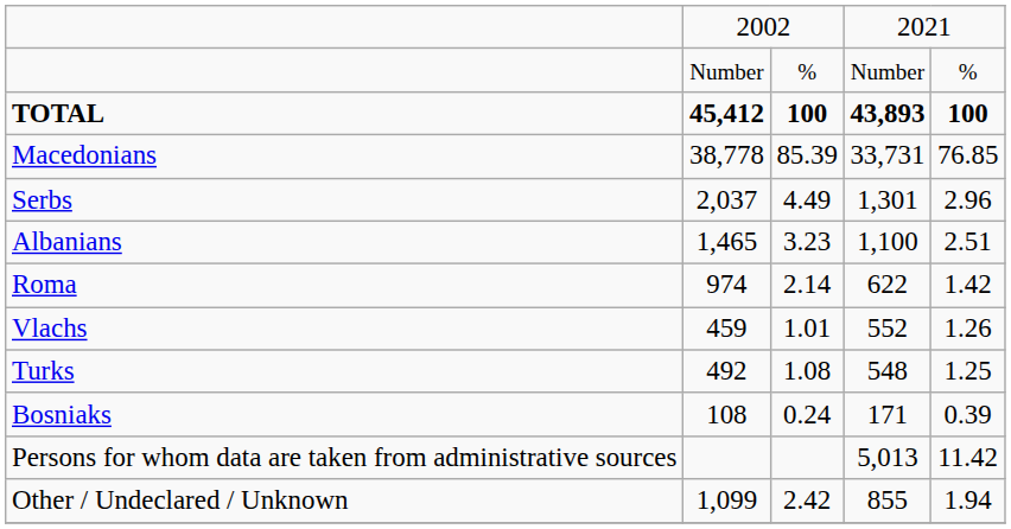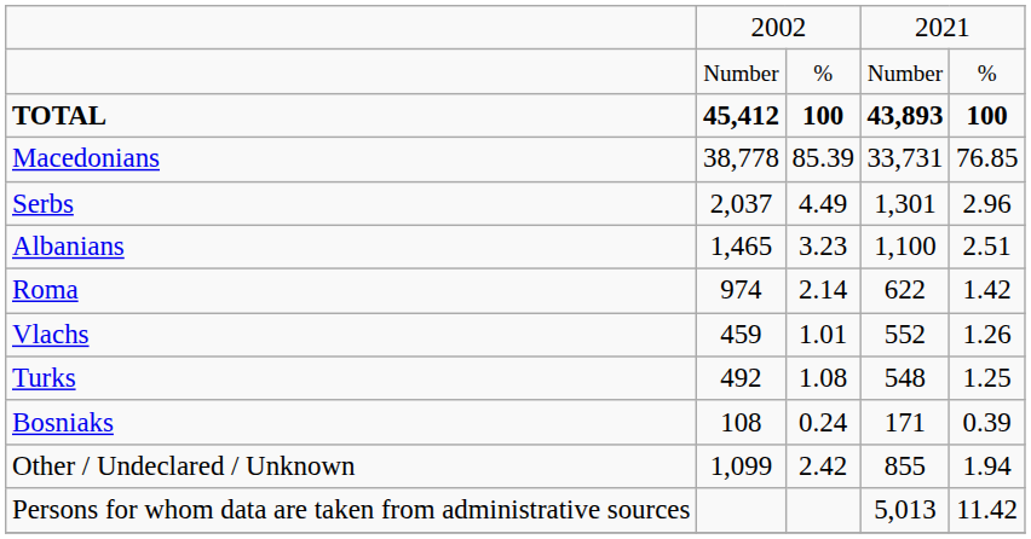 <table class="wikitable">
 <tr>
 <td></td>
 <td colspan="2" align="center">2002</td>
 <td colspan="2" align="center">2021</td>
 </tr>
 <tr>
 <td></td>
 <td align="center"><small>Number</small></td>
 <td align="center"><small>%</small></td>
 <td align="center"><small>Number</small></td>
 <td align="center"><small>%</small></td>
 </tr>
 <tr>
 <td><strong>TOTAL</strong></td>
 <td align="center"><strong>45,412</strong></td>
 <td align="center"><strong>100</strong></td>
 <td align="center"><strong>43,893</strong></td>
 <td align="center"><strong>100</strong></td>
 </tr>
 <tr>
 <td><a href='#'>Macedonians</a></td>
 <td align="center">38,778</td>
 <td align="center">85.39</td>
 <td align="center">33,731</td>
 <td align="center">76.85</td>
 </tr>
 <tr>
 <td><a href='#'>Serbs</a></td>
 <td align="center">2,037</td>
 <td align="center">4.49</td>
 <td align="center">1,301</td>
 <td align="center">2.96</td>
 </tr>
 <tr>
 <td><a href='#'>Albanians</a></td>
 <td align="center">1,465</td>
 <td align="center">3.23</td>
 <td align="center">1,100</td>
 <td align="center">2.51</td>
 </tr>
 <tr>
 <td><a href='#'>Roma</a></td>
 <td align="center">974</td>
 <td align="center">2.14</td>
 <td align="center">622</td>
 <td align="center">1.42</td>
 </tr>
 <tr>
 <td><a href='#'>Vlachs</a></td>
 <td align="center">459</td>
 <td align="center">1.01</td>
 <td align="center">552</td>
 <td align="center">1.26</td>
 </tr>
 <tr>
 <td><a href='#'>Turks</a></td>
 <td align="center">492</td>
 <td align="center">1.08</td>
 <td align="center">548</td>
 <td align="center">1.25</td>
 </tr>
 <tr>
 <td><a href='#'>Bosniaks</a></td>
 <td align="center">108</td>
 <td align="center">0.24</td>
 <td align="center">171</td>
 <td align="center">0.39</td>
 </tr>
 <tr>
+<td>Other / Undeclared / Unknown</td>
+<td align="center">1,099</td>
+<td align="center">2.42</td>
+<td align="center">855</td>
+<td align="center">1.94</td>
+</tr>
+<tr>
 <td>Persons for whom data are taken from administrative sources</td>
 <td align="center"></td>
 <td align="center"></td>
 <td align="center">5,013</td>
 <td align="center">11.42</td>
 </tr>
 <tr>
-<td>Other / Undeclared / Unknown</td>
-<td align="center">1,099</td>
-<td align="center">2.42</td>
-<td align="center">855</td>
-<td align="center">1.94</td>
-</tr>
-<tr>
 </tr>
 </table>
